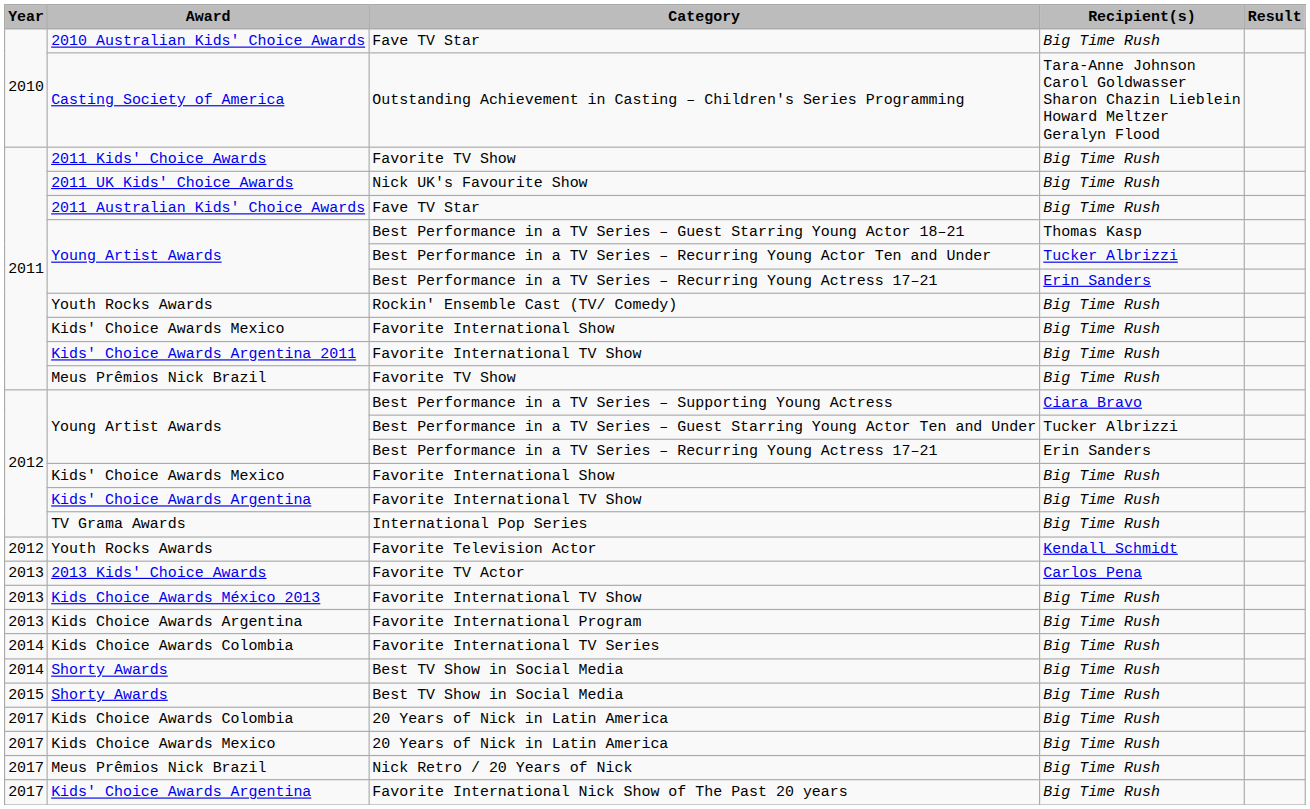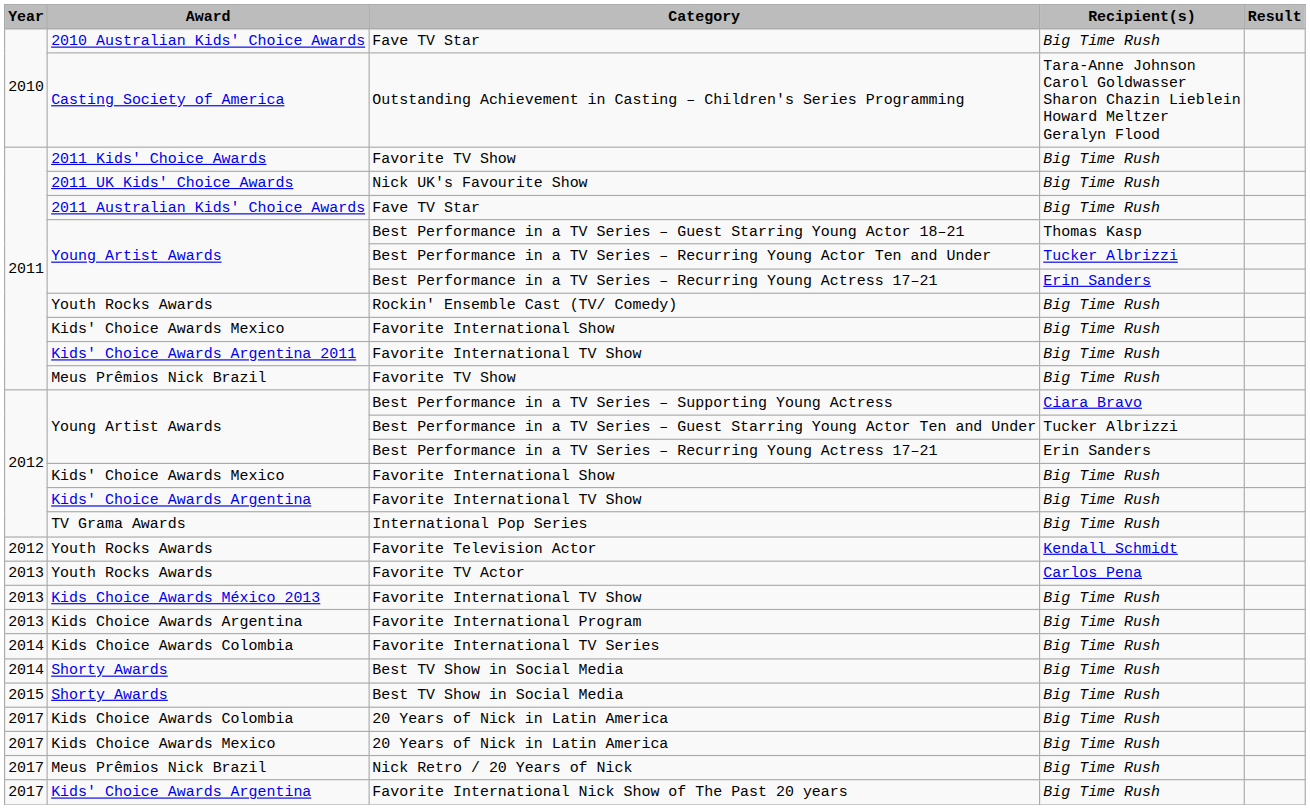 <table class="wikitable">
 <tr>
 <th style="background:#bcbcbc;">Year</th>
 <th style="background:#bcbcbc;">Award</th>
 <th style="background:#bcbcbc;">Category</th>
 <th style="background:#bcbcbc;">Recipient(s)</th>
 <th style="background:#bcbcbc;">Result</th>
 </tr>
 <tr>
 <td rowspan=2>2010</td>
 <td><a href='#'>2010 Australian Kids' Choice Awards</a></td>
 <td>Fave TV Star</td>
 <td><em>Big Time Rush</em></td>
 <td></td>
 </tr>
 <tr>
 <td><a href='#'>Casting Society of America</a></td>
 <td>Outstanding Achievement in Casting – Children's Series Programming</td>
 <td>Tara-Anne Johnson<br>Carol Goldwasser<br>Sharon Chazin Lieblein<br>Howard Meltzer<br>Geralyn Flood</td>
 <td></td>
 </tr>
 <tr>
 <td rowspan=10>2011</td>
 <td><a href='#'>2011 Kids' Choice Awards</a></td>
 <td>Favorite TV Show</td>
 <td><em>Big Time Rush</em></td>
 <td></td>
 </tr>
 <tr>
 <td><a href='#'>2011 UK Kids' Choice Awards</a></td>
 <td>Nick UK's Favourite Show</td>
 <td><em>Big Time Rush</em></td>
 <td></td>
 </tr>
 <tr>
 <td><a href='#'>2011 Australian Kids' Choice Awards</a></td>
 <td>Fave TV Star</td>
 <td><em>Big Time Rush</em></td>
 <td></td>
 </tr>
 <tr>
 <td rowspan=3><a href='#'>Young Artist Awards</a></td>
 <td>Best Performance in a TV Series – Guest Starring Young Actor 18–21</td>
 <td>Thomas Kasp</td>
 <td></td>
 </tr>
 <tr>
 <td>Best Performance in a TV Series – Recurring Young Actor Ten and Under</td>
 <td><a href='#'>Tucker Albrizzi</a></td>
 <td></td>
 </tr>
 <tr>
 <td>Best Performance in a TV Series – Recurring Young Actress 17–21</td>
 <td><a href='#'>Erin Sanders</a></td>
 <td></td>
 </tr>
 <tr>
 <td>Youth Rocks Awards</td>
 <td>Rockin' Ensemble Cast (TV/ Comedy)</td>
 <td><em>Big Time Rush</em></td>
 <td></td>
 </tr>
 <tr>
 <td>Kids' Choice Awards Mexico</td>
 <td>Favorite International Show</td>
 <td><em>Big Time Rush</em></td>
 <td></td>
 </tr>
 <tr>
 <td><a href='#'>Kids' Choice Awards Argentina 2011</a></td>
 <td>Favorite International TV Show</td>
 <td><em>Big Time Rush</em></td>
 <td></td>
 </tr>
 <tr>
 <td>Meus Prêmios Nick Brazil</td>
 <td>Favorite TV Show</td>
 <td><em>Big Time Rush</em></td>
 <td></td>
 </tr>
 <tr>
 <td rowspan=6>2012</td>
 <td rowspan=3>Young Artist Awards</td>
 <td>Best Performance in a TV Series – Supporting Young Actress</td>
 <td><a href='#'>Ciara Bravo</a></td>
 <td></td>
 </tr>
 <tr>
 <td>Best Performance in a TV Series – Guest Starring Young Actor Ten and Under</td>
 <td>Tucker Albrizzi</td>
 <td></td>
 </tr>
 <tr>
 <td>Best Performance in a TV Series – Recurring Young Actress 17–21</td>
 <td>Erin Sanders</td>
 <td></td>
 </tr>
 <tr>
 <td>Kids' Choice Awards Mexico</td>
 <td>Favorite International Show</td>
 <td><em>Big Time Rush</em></td>
 <td></td>
 </tr>
 <tr>
 <td><a href='#'>Kids' Choice Awards Argentina</a></td>
 <td>Favorite International TV Show</td>
 <td><em>Big Time Rush</em></td>
 <td></td>
 </tr>
 <tr>
 <td>TV Grama Awards</td>
 <td>International Pop Series</td>
 <td><em>Big Time Rush</em></td>
 <td></td>
 </tr>
 <tr>
 <td>2012</td>
 <td>Youth Rocks Awards</td>
 <td>Favorite Television Actor</td>
 <td><a href='#'>Kendall Schmidt</a></td>
 <td></td>
 </tr>
 <tr>
 <td>2013</td>
-<td><a href='#'>2013 Kids' Choice Awards</a></td>
+<td>Youth Rocks Awards</td>
 <td>Favorite TV Actor</td>
 <td><a href='#'>Carlos Pena</a></td>
 <td></td>
 </tr>
 <tr>
 <td>2013</td>
 <td><a href='#'>Kids Choice Awards México 2013</a></td>
 <td>Favorite International TV Show</td>
 <td><em>Big Time Rush</em></td>
 <td></td>
 </tr>
 <tr>
 <td>2013</td>
 <td>Kids Choice Awards Argentina</td>
 <td>Favorite International Program</td>
 <td><em>Big Time Rush</em></td>
 <td></td>
 </tr>
 <tr>
 <td>2014</td>
 <td>Kids Choice Awards Colombia</td>
 <td>Favorite International TV Series</td>
 <td><em>Big Time Rush</em></td>
 <td></td>
 </tr>
 <tr>
 <td>2014</td>
 <td><a href='#'>Shorty Awards</a></td>
 <td>Best TV Show in Social Media</td>
 <td><em>Big Time Rush</em></td>
 <td></td>
 </tr>
 <tr>
 <td>2015</td>
 <td><a href='#'>Shorty Awards</a></td>
 <td>Best TV Show in Social Media</td>
 <td><em>Big Time Rush</em></td>
 <td></td>
 </tr>
 <tr>
 <td>2017</td>
 <td>Kids Choice Awards Colombia</td>
 <td>20 Years of Nick in Latin America</td>
 <td><em>Big Time Rush</em></td>
 <td></td>
 </tr>
 <tr>
 <td>2017</td>
 <td>Kids Choice Awards Mexico</td>
 <td>20 Years of Nick in Latin America</td>
 <td><em>Big Time Rush</em></td>
 <td></td>
 </tr>
 <tr>
 <td>2017</td>
 <td>Meus Prêmios Nick Brazil</td>
 <td>Nick Retro / 20 Years of Nick</td>
 <td><em>Big Time Rush</em></td>
 <td></td>
 </tr>
 <tr>
 <td>2017</td>
 <td><a href='#'>Kids' Choice Awards Argentina</a></td>
 <td>Favorite International Nick Show of The Past 20 years</td>
 <td><em>Big Time Rush</em></td>
 <td></td>
 </tr>
 </table>
